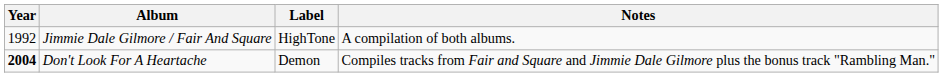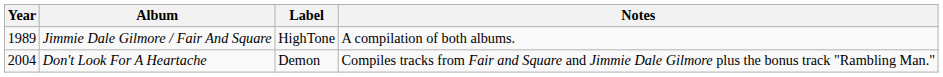 <table class="wikitable">
 <tr>
 <th>Year</th>
 <th>Album</th>
 <th>Label</th>
 <th>Notes</th>
 </tr>
 <tr>
-<td>1992</td>
+<td>1989</td>
 <td><em>Jimmie Dale Gilmore / Fair And Square</em></td>
 <td>HighTone</td>
 <td>A compilation of both albums.</td>
 </tr>
 <tr>
-<td><strong>2004</strong></td>
+<td>2004</td>
 <td><em>Don't Look For A Heartache</em></td>
 <td>Demon</td>
 <td>Compiles tracks from <em>Fair and Square</em> and <em>Jimmie Dale Gilmore</em> plus the bonus track "Rambling Man."</td>
 </tr>
 </table>
